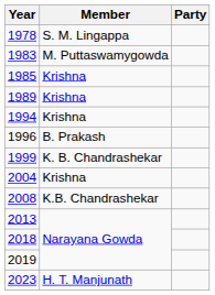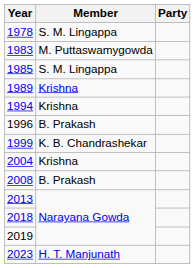 <table class="wikitable sortable">
 <tr>
 <th>Year</th>
 <th>Member</th>
 <th colspan="2">Party</th>
 </tr>
 <tr>
 <td><a href='#'>1978</a></td>
 <td>S. M. Lingappa</td>
 <td></td>
 </tr>
 <tr>
 <td><a href='#'>1983</a></td>
 <td>M. Puttaswamygowda</td>
 <td></td>
 </tr>
 <tr>
 <td><a href='#'>1985</a></td>
-<td><a href='#'>Krishna</a></td>
+<td>S. M. Lingappa</td>
 <td></td>
 </tr>
 <tr>
 <td><a href='#'>1989</a></td>
 <td><a href='#'>Krishna</a></td>
 <td></td>
 </tr>
 <tr>
 <td><a href='#'>1994</a></td>
 <td>Krishna</td>
 <td></td>
 </tr>
 <tr>
 <td>1996</td>
 <td>B. Prakash</td>
 <td></td>
 </tr>
 <tr>
 <td><a href='#'>1999</a></td>
 <td>K. B. Chandrashekar</td>
 <td></td>
 </tr>
 <tr>
 <td><a href='#'>2004</a></td>
 <td>Krishna</td>
 <td></td>
 </tr>
 <tr>
 <td><a href='#'>2008</a></td>
-<td>K.B. Chandrashekar</td>
+<td>B. Prakash</td>
 <td></td>
 </tr>
 <tr>
 <td><a href='#'>2013</a></td>
 <td rowspan="3"><a href='#'>Narayana Gowda</a></td>
 <td></td>
 </tr>
 <tr>
 <td><a href='#'>2018</a></td>
 </tr>
 <tr>
 <td>2019</td>
 <td></td>
 </tr>
 <tr>
 <td><a href='#'>2023</a></td>
 <td><a href='#'>H. T. Manjunath</a></td>
 <td></td>
 </tr>
 </table>
